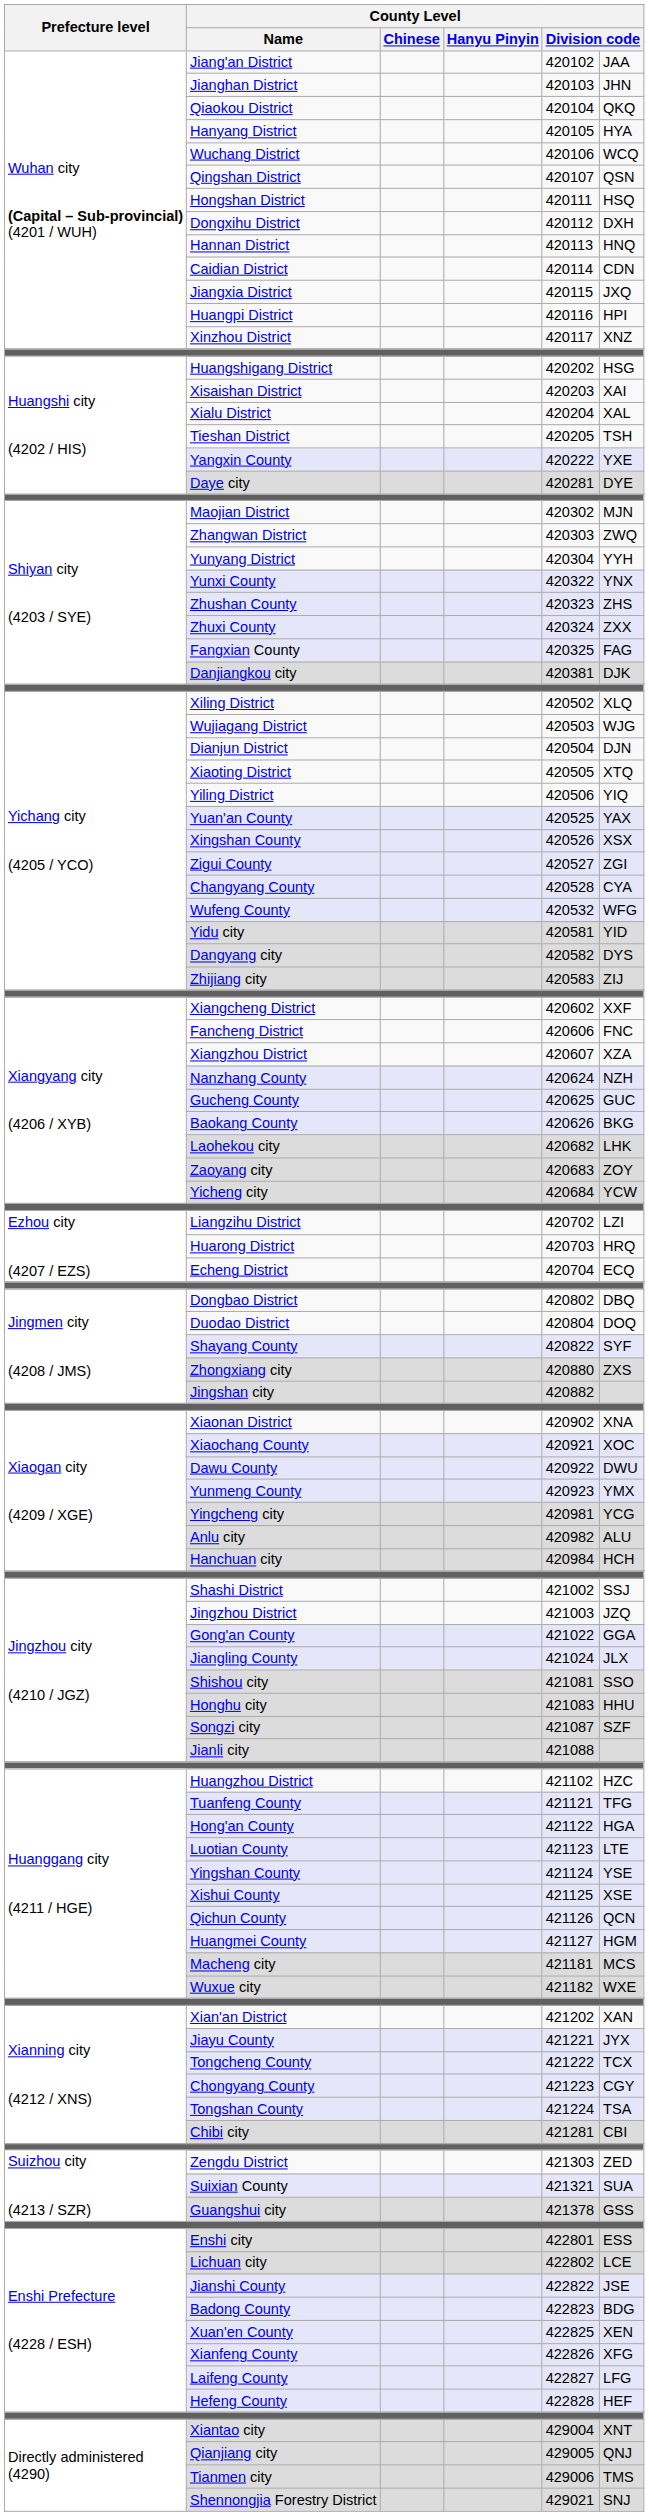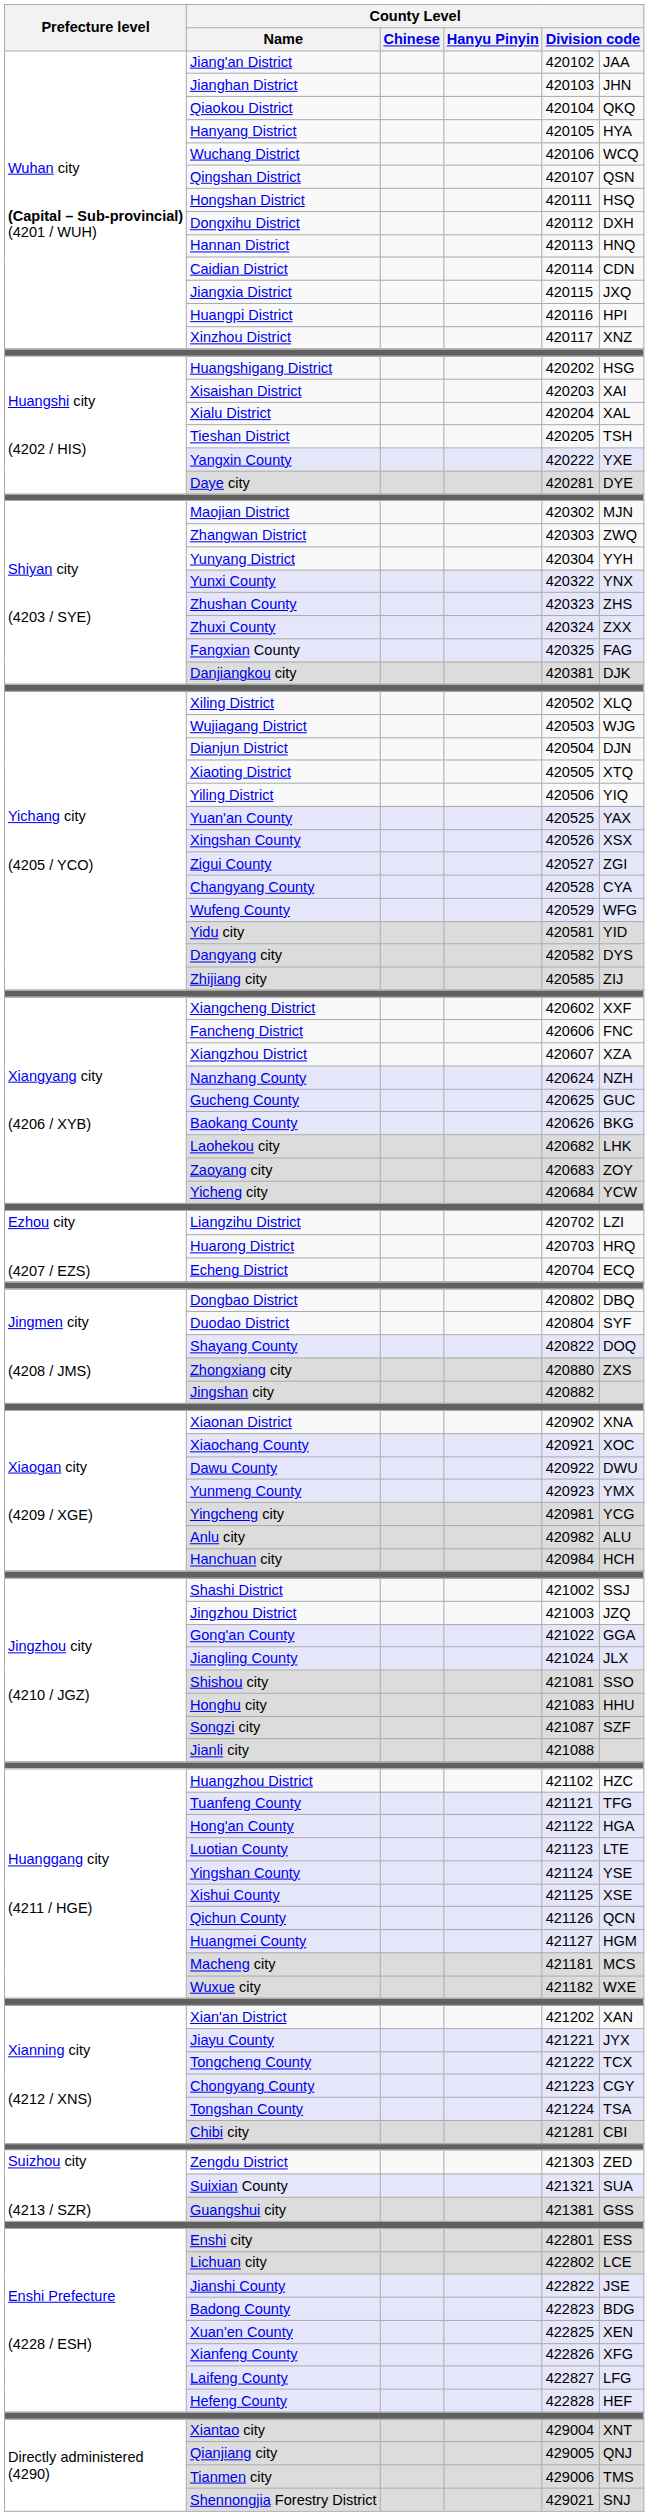 <table class="wikitable" style="padding: 24em 0; font-size: 90%;">
 <tr>
 <th rowspan="2">Prefecture level</th>
 <th colspan="5">County Level</th>
 </tr>
 <tr>
 <th>Name</th>
 <th><a href='#'>Chinese</a></th>
 <th><a href='#'>Hanyu Pinyin</a></th>
 <th colspan="2"><a href='#'>Division code</a></th>
 </tr>
 <tr>
 <td bgcolor="#FFFFFF" rowspan=13><a href='#'>Wuhan</a> city <br><br><br><strong>(Capital – Sub-provincial)</strong><br>(4201 / WUH)</td>
 <td><a href='#'>Jiang'an District</a></td>
 <td></td>
 <td></td>
 <td>420102</td>
 <td>JAA</td>
 </tr>
 <tr>
 <td><a href='#'>Jianghan District</a></td>
 <td></td>
 <td></td>
 <td>420103</td>
 <td>JHN</td>
 </tr>
 <tr>
 <td><a href='#'>Qiaokou District</a></td>
 <td></td>
 <td></td>
 <td>420104</td>
 <td>QKQ</td>
 </tr>
 <tr>
 <td><a href='#'>Hanyang District</a></td>
 <td></td>
 <td></td>
 <td>420105</td>
 <td>HYA</td>
 </tr>
 <tr>
 <td><a href='#'>Wuchang District</a></td>
 <td></td>
 <td></td>
 <td>420106</td>
 <td>WCQ</td>
 </tr>
 <tr>
 <td><a href='#'>Qingshan District</a></td>
 <td></td>
 <td></td>
 <td>420107</td>
 <td>QSN</td>
 </tr>
 <tr>
 <td><a href='#'>Hongshan District</a></td>
 <td></td>
 <td></td>
 <td>420111</td>
 <td>HSQ</td>
 </tr>
 <tr>
 <td><a href='#'>Dongxihu District</a></td>
 <td></td>
 <td></td>
 <td>420112</td>
 <td>DXH</td>
 </tr>
 <tr>
 <td><a href='#'>Hannan District</a></td>
 <td></td>
 <td></td>
 <td>420113</td>
 <td>HNQ</td>
 </tr>
 <tr>
 <td><a href='#'>Caidian District</a></td>
 <td></td>
 <td></td>
 <td>420114</td>
 <td>CDN</td>
 </tr>
 <tr>
 <td><a href='#'>Jiangxia District</a></td>
 <td></td>
 <td></td>
 <td>420115</td>
 <td>JXQ</td>
 </tr>
 <tr>
 <td><a href='#'>Huangpi District</a></td>
 <td></td>
 <td></td>
 <td>420116</td>
 <td>HPI</td>
 </tr>
 <tr>
 <td><a href='#'>Xinzhou District</a></td>
 <td></td>
 <td></td>
 <td>420117</td>
 <td>XNZ</td>
 </tr>
 <tr>
 </tr>
 <tr style = "background:#606060; height: 2pt">
 <td colspan = "6"></td>
 </tr>
 <tr>
 <td bgcolor="#FFFFFF" rowspan=6><a href='#'>Huangshi</a> city <br><br><br>(4202 / HIS)</td>
 <td><a href='#'>Huangshigang District</a></td>
 <td></td>
 <td></td>
 <td>420202</td>
 <td>HSG</td>
 </tr>
 <tr>
 <td><a href='#'>Xisaishan District</a></td>
 <td></td>
 <td></td>
 <td>420203</td>
 <td>XAI</td>
 </tr>
 <tr>
 <td><a href='#'>Xialu District</a></td>
 <td></td>
 <td></td>
 <td>420204</td>
 <td>XAL</td>
 </tr>
 <tr>
 <td><a href='#'>Tieshan District</a></td>
 <td></td>
 <td></td>
 <td>420205</td>
 <td>TSH</td>
 </tr>
 <tr bgcolor="#E6E6FA">
 <td><a href='#'>Yangxin County</a></td>
 <td></td>
 <td></td>
 <td>420222</td>
 <td>YXE</td>
 </tr>
 <tr bgcolor="#DCDCDC">
 <td><a href='#'>Daye</a> city</td>
 <td></td>
 <td></td>
 <td>420281</td>
 <td>DYE</td>
 </tr>
 <tr>
 </tr>
 <tr style = "background:#606060; height: 2pt">
 <td colspan = "6"></td>
 </tr>
 <tr>
 <td bgcolor="#FFFFFF" rowspan=8><a href='#'>Shiyan</a> city <br><br><br>(4203 / SYE)</td>
 <td><a href='#'>Maojian District</a></td>
 <td></td>
 <td></td>
 <td>420302</td>
 <td>MJN</td>
 </tr>
 <tr>
 <td><a href='#'>Zhangwan District</a></td>
 <td></td>
 <td></td>
 <td>420303</td>
 <td>ZWQ</td>
 </tr>
 <tr>
 <td><a href='#'>Yunyang District</a></td>
 <td></td>
 <td></td>
 <td>420304</td>
 <td>YYH</td>
 </tr>
 <tr bgcolor="#E6E6FA">
 <td><a href='#'>Yunxi County</a></td>
 <td></td>
 <td></td>
 <td>420322</td>
 <td>YNX</td>
 </tr>
 <tr bgcolor="#E6E6FA">
 <td><a href='#'>Zhushan County</a></td>
 <td></td>
 <td></td>
 <td>420323</td>
 <td>ZHS</td>
 </tr>
 <tr bgcolor="#E6E6FA">
 <td><a href='#'>Zhuxi County</a></td>
 <td></td>
 <td></td>
 <td>420324</td>
 <td>ZXX</td>
 </tr>
 <tr bgcolor="#E6E6FA">
 <td><a href='#'>Fangxian</a> County</td>
 <td></td>
 <td></td>
 <td>420325</td>
 <td>FAG</td>
 </tr>
 <tr bgcolor="#DCDCDC">
 <td><a href='#'>Danjiangkou</a> city</td>
 <td></td>
 <td></td>
 <td>420381</td>
 <td>DJK</td>
 </tr>
 <tr>
 </tr>
 <tr style = "background:#606060; height: 2pt">
 <td colspan = "6"></td>
 </tr>
 <tr>
 <td bgcolor="#FFFFFF" rowspan=13><a href='#'>Yichang</a> city <br><br><br>(4205 / YCO)</td>
 <td><a href='#'>Xiling District</a></td>
 <td></td>
 <td></td>
 <td>420502</td>
 <td>XLQ</td>
 </tr>
 <tr>
 <td><a href='#'>Wujiagang District</a></td>
 <td></td>
 <td></td>
 <td>420503</td>
 <td>WJG</td>
 </tr>
 <tr>
 <td><a href='#'>Dianjun District</a></td>
 <td></td>
 <td></td>
 <td>420504</td>
 <td>DJN</td>
 </tr>
 <tr>
 <td><a href='#'>Xiaoting District</a></td>
 <td></td>
 <td></td>
 <td>420505</td>
 <td>XTQ</td>
 </tr>
 <tr>
 <td><a href='#'>Yiling District</a></td>
 <td></td>
 <td></td>
 <td>420506</td>
 <td>YIQ</td>
 </tr>
 <tr bgcolor="#E6E6FA">
 <td><a href='#'>Yuan'an County</a></td>
 <td></td>
 <td></td>
 <td>420525</td>
 <td>YAX</td>
 </tr>
 <tr bgcolor="#E6E6FA">
 <td><a href='#'>Xingshan County</a></td>
 <td></td>
 <td></td>
 <td>420526</td>
 <td>XSX</td>
 </tr>
 <tr bgcolor="#E6E6FA">
 <td><a href='#'>Zigui County</a></td>
 <td></td>
 <td></td>
 <td>420527</td>
 <td>ZGI</td>
 </tr>
 <tr bgcolor="#E6E6FA">
 <td><a href='#'>Changyang County</a></td>
 <td></td>
 <td></td>
 <td>420528</td>
 <td>CYA</td>
 </tr>
 <tr bgcolor="#E6E6FA">
 <td><a href='#'>Wufeng County</a></td>
 <td></td>
 <td></td>
-<td>420532</td>
+<td>420529</td>
 <td>WFG</td>
 </tr>
 <tr bgcolor="#DCDCDC">
 <td><a href='#'>Yidu</a> city</td>
 <td></td>
 <td></td>
 <td>420581</td>
 <td>YID</td>
 </tr>
 <tr bgcolor="#DCDCDC">
 <td><a href='#'>Dangyang</a> city</td>
 <td></td>
 <td></td>
 <td>420582</td>
 <td>DYS</td>
 </tr>
 <tr bgcolor="#DCDCDC">
 <td><a href='#'>Zhijiang</a> city</td>
 <td></td>
 <td></td>
-<td>420583</td>
+<td>420585</td>
 <td>ZIJ</td>
 </tr>
 <tr>
 </tr>
 <tr style = "background:#606060; height: 2pt">
 <td colspan = "6"></td>
 </tr>
 <tr>
 <td bgcolor="#FFFFFF" rowspan=9><a href='#'>Xiangyang</a> city <br><br><br>(4206 / XYB)</td>
 <td><a href='#'>Xiangcheng District</a></td>
 <td></td>
 <td></td>
 <td>420602</td>
 <td>XXF</td>
 </tr>
 <tr>
 <td><a href='#'>Fancheng District</a></td>
 <td></td>
 <td></td>
 <td>420606</td>
 <td>FNC</td>
 </tr>
 <tr>
 <td><a href='#'>Xiangzhou District</a></td>
 <td></td>
 <td></td>
 <td>420607</td>
 <td>XZA</td>
 </tr>
 <tr bgcolor="#E6E6FA">
 <td><a href='#'>Nanzhang County</a></td>
 <td></td>
 <td></td>
 <td>420624</td>
 <td>NZH</td>
 </tr>
 <tr bgcolor="#E6E6FA">
 <td><a href='#'>Gucheng County</a></td>
 <td></td>
 <td></td>
 <td>420625</td>
 <td>GUC</td>
 </tr>
 <tr bgcolor="#E6E6FA">
 <td><a href='#'>Baokang County</a></td>
 <td></td>
 <td></td>
 <td>420626</td>
 <td>BKG</td>
 </tr>
 <tr bgcolor="#DCDCDC">
 <td><a href='#'>Laohekou</a> city</td>
 <td></td>
 <td></td>
 <td>420682</td>
 <td>LHK</td>
 </tr>
 <tr bgcolor="#DCDCDC">
 <td><a href='#'>Zaoyang</a> city</td>
 <td></td>
 <td></td>
 <td>420683</td>
 <td>ZOY</td>
 </tr>
 <tr bgcolor="#DCDCDC">
 <td><a href='#'>Yicheng</a> city</td>
 <td></td>
 <td></td>
 <td>420684</td>
 <td>YCW</td>
 </tr>
 <tr>
 </tr>
 <tr style = "background:#606060; height: 2pt">
 <td colspan = "6"></td>
 </tr>
 <tr>
 <td bgcolor="#FFFFFF" rowspan=3><a href='#'>Ezhou</a> city <br><br><br>(4207 / EZS)</td>
 <td><a href='#'>Liangzihu District</a></td>
 <td></td>
 <td></td>
 <td>420702</td>
 <td>LZI</td>
 </tr>
 <tr>
 <td><a href='#'>Huarong District</a></td>
 <td></td>
 <td></td>
 <td>420703</td>
 <td>HRQ</td>
 </tr>
 <tr>
 <td><a href='#'>Echeng District</a></td>
 <td></td>
 <td></td>
 <td>420704</td>
 <td>ECQ</td>
 </tr>
 <tr>
 </tr>
 <tr style = "background:#606060; height: 2pt">
 <td colspan = "6"></td>
 </tr>
 <tr>
 <td bgcolor="#FFFFFF" rowspan=5><a href='#'>Jingmen</a> city <br><br><br>(4208 / JMS)</td>
 <td><a href='#'>Dongbao District</a></td>
 <td></td>
 <td></td>
 <td>420802</td>
 <td>DBQ</td>
 </tr>
 <tr>
 <td><a href='#'>Duodao District</a></td>
 <td></td>
 <td></td>
 <td>420804</td>
-<td>DOQ</td>
+<td>SYF</td>
 </tr>
 <tr bgcolor="#E6E6FA">
 <td><a href='#'>Shayang County</a></td>
 <td></td>
 <td></td>
 <td>420822</td>
-<td>SYF</td>
+<td>DOQ</td>
 </tr>
 <tr bgcolor="#DCDCDC">
 <td><a href='#'>Zhongxiang</a> city</td>
 <td></td>
 <td></td>
 <td>420880</td>
 <td>ZXS</td>
 </tr>
 <tr bgcolor="#DCDCDC">
 <td><a href='#'>Jingshan</a> city</td>
 <td></td>
 <td></td>
 <td>420882</td>
 <td></td>
 </tr>
 <tr>
 </tr>
 <tr style = "background:#606060; height: 2pt">
 <td colspan = "6"></td>
 </tr>
 <tr>
 <td bgcolor="#FFFFFF" rowspan=7><a href='#'>Xiaogan</a> city <br><br><br>(4209 / XGE)</td>
 <td><a href='#'>Xiaonan District</a></td>
 <td></td>
 <td></td>
 <td>420902</td>
 <td>XNA</td>
 </tr>
 <tr bgcolor="#E6E6FA">
 <td><a href='#'>Xiaochang County</a></td>
 <td></td>
 <td></td>
 <td>420921</td>
 <td>XOC</td>
 </tr>
 <tr bgcolor="#E6E6FA">
 <td><a href='#'>Dawu County</a></td>
 <td></td>
 <td></td>
 <td>420922</td>
 <td>DWU</td>
 </tr>
 <tr bgcolor="#E6E6FA">
 <td><a href='#'>Yunmeng County</a></td>
 <td></td>
 <td></td>
 <td>420923</td>
 <td>YMX</td>
 </tr>
 <tr bgcolor="#DCDCDC">
 <td><a href='#'>Yingcheng</a> city</td>
 <td></td>
 <td></td>
 <td>420981</td>
 <td>YCG</td>
 </tr>
 <tr bgcolor="#DCDCDC">
 <td><a href='#'>Anlu</a> city</td>
 <td></td>
 <td></td>
 <td>420982</td>
 <td>ALU</td>
 </tr>
 <tr bgcolor="#DCDCDC">
 <td><a href='#'>Hanchuan</a> city</td>
 <td></td>
 <td></td>
 <td>420984</td>
 <td>HCH</td>
 </tr>
 <tr>
 </tr>
 <tr style = "background:#606060; height: 2pt">
 <td colspan = "6"></td>
 </tr>
 <tr>
 <td bgcolor="#FFFFFF" rowspan=8><a href='#'>Jingzhou</a> city <br><br><br>(4210 / JGZ)</td>
 <td><a href='#'>Shashi District</a></td>
 <td></td>
 <td></td>
 <td>421002</td>
 <td>SSJ</td>
 </tr>
 <tr>
 <td><a href='#'>Jingzhou District</a></td>
 <td></td>
 <td></td>
 <td>421003</td>
 <td>JZQ</td>
 </tr>
 <tr bgcolor="#E6E6FA">
 <td><a href='#'>Gong'an County</a></td>
 <td></td>
 <td></td>
 <td>421022</td>
 <td>GGA</td>
 </tr>
 <tr bgcolor="#E6E6FA">
 <td><a href='#'>Jiangling County</a></td>
 <td></td>
 <td></td>
 <td>421024</td>
 <td>JLX</td>
 </tr>
 <tr bgcolor="#DCDCDC">
 <td><a href='#'>Shishou</a> city</td>
 <td></td>
 <td></td>
 <td>421081</td>
 <td>SSO</td>
 </tr>
 <tr bgcolor="#DCDCDC">
 <td><a href='#'>Honghu</a> city</td>
 <td></td>
 <td></td>
 <td>421083</td>
 <td>HHU</td>
 </tr>
 <tr bgcolor="#DCDCDC">
 <td><a href='#'>Songzi</a> city</td>
 <td></td>
 <td></td>
 <td>421087</td>
 <td>SZF</td>
 </tr>
 <tr bgcolor="#DCDCDC">
 <td><a href='#'>Jianli</a> city</td>
 <td></td>
 <td></td>
 <td>421088</td>
 <td></td>
 </tr>
 <tr>
 </tr>
 <tr style = "background:#606060; height: 2pt">
 <td colspan = "6"></td>
 </tr>
 <tr>
 <td bgcolor="#FFFFFF" rowspan=10><a href='#'>Huanggang</a> city <br><br><br>(4211 / HGE)</td>
 <td><a href='#'>Huangzhou District</a></td>
 <td></td>
 <td></td>
 <td>421102</td>
 <td>HZC</td>
 </tr>
 <tr bgcolor="#E6E6FA">
 <td><a href='#'>Tuanfeng County</a></td>
 <td></td>
 <td></td>
 <td>421121</td>
 <td>TFG</td>
 </tr>
 <tr bgcolor="#E6E6FA">
 <td><a href='#'>Hong'an County</a></td>
 <td></td>
 <td></td>
 <td>421122</td>
 <td>HGA</td>
 </tr>
 <tr bgcolor="#E6E6FA">
 <td><a href='#'>Luotian County</a></td>
 <td></td>
 <td></td>
 <td>421123</td>
 <td>LTE</td>
 </tr>
 <tr bgcolor="#E6E6FA">
 <td><a href='#'>Yingshan County</a></td>
 <td></td>
 <td></td>
 <td>421124</td>
 <td>YSE</td>
 </tr>
 <tr bgcolor="#E6E6FA">
 <td><a href='#'>Xishui County</a></td>
 <td></td>
 <td></td>
 <td>421125</td>
 <td>XSE</td>
 </tr>
 <tr bgcolor="#E6E6FA">
 <td><a href='#'>Qichun County</a></td>
 <td></td>
 <td></td>
 <td>421126</td>
 <td>QCN</td>
 </tr>
 <tr bgcolor="#E6E6FA">
 <td><a href='#'>Huangmei County</a></td>
 <td></td>
 <td></td>
 <td>421127</td>
 <td>HGM</td>
 </tr>
 <tr bgcolor="#DCDCDC">
 <td><a href='#'>Macheng</a> city</td>
 <td></td>
 <td></td>
 <td>421181</td>
 <td>MCS</td>
 </tr>
 <tr bgcolor="#DCDCDC">
 <td><a href='#'>Wuxue</a> city</td>
 <td></td>
 <td></td>
 <td>421182</td>
 <td>WXE</td>
 </tr>
 <tr>
 </tr>
 <tr style = "background:#606060; height: 2pt">
 <td colspan = "6"></td>
 </tr>
 <tr>
 <td bgcolor="#FFFFFF" rowspan=6><a href='#'>Xianning</a> city <br><br><br>(4212 / XNS)</td>
 <td><a href='#'>Xian'an District</a></td>
 <td></td>
 <td></td>
 <td>421202</td>
 <td>XAN</td>
 </tr>
 <tr bgcolor="#E6E6FA">
 <td><a href='#'>Jiayu County</a></td>
 <td></td>
 <td></td>
 <td>421221</td>
 <td>JYX</td>
 </tr>
 <tr bgcolor="#E6E6FA">
 <td><a href='#'>Tongcheng County</a></td>
 <td></td>
 <td></td>
 <td>421222</td>
 <td>TCX</td>
 </tr>
 <tr bgcolor="#E6E6FA">
 <td><a href='#'>Chongyang County</a></td>
 <td></td>
 <td></td>
 <td>421223</td>
 <td>CGY</td>
 </tr>
 <tr bgcolor="#E6E6FA">
 <td><a href='#'>Tongshan County</a></td>
 <td></td>
 <td></td>
 <td>421224</td>
 <td>TSA</td>
 </tr>
 <tr bgcolor="#DCDCDC">
 <td><a href='#'>Chibi</a> city</td>
 <td></td>
 <td></td>
 <td>421281</td>
 <td>CBI</td>
 </tr>
 <tr>
 </tr>
 <tr style = "background:#606060; height: 2pt">
 <td colspan = "6"></td>
 </tr>
 <tr>
 <td bgcolor="#FFFFFF" rowspan=3><a href='#'>Suizhou</a> city <br><br><br>(4213 / SZR)</td>
 <td><a href='#'>Zengdu District</a></td>
 <td></td>
 <td></td>
 <td>421303</td>
 <td>ZED</td>
 </tr>
 <tr bgcolor="#E6E6FA">
 <td><a href='#'>Suixian</a> County</td>
 <td></td>
 <td></td>
 <td>421321</td>
 <td>SUA</td>
 </tr>
 <tr bgcolor="#DCDCDC">
 <td><a href='#'>Guangshui</a> city</td>
 <td></td>
 <td></td>
-<td>421378</td>
+<td>421381</td>
 <td>GSS</td>
 </tr>
 <tr>
 </tr>
 <tr style = "background:#606060; height: 2pt">
 <td colspan = "6"></td>
 </tr>
 <tr bgcolor="#DCDCDC">
 <td bgcolor="#FFFFFF" rowspan=8><a href='#'>Enshi Prefecture</a> <br><br><br>(4228 / ESH)</td>
 <td><a href='#'>Enshi</a> city</td>
 <td></td>
 <td></td>
 <td>422801</td>
 <td>ESS</td>
 </tr>
 <tr bgcolor="#DCDCDC">
 <td><a href='#'>Lichuan</a> city</td>
 <td></td>
 <td></td>
 <td>422802</td>
 <td>LCE</td>
 </tr>
 <tr bgcolor="#E6E6FA">
 <td><a href='#'>Jianshi County</a></td>
 <td></td>
 <td></td>
 <td>422822</td>
 <td>JSE</td>
 </tr>
 <tr bgcolor="#E6E6FA">
 <td><a href='#'>Badong County</a></td>
 <td></td>
 <td></td>
 <td>422823</td>
 <td>BDG</td>
 </tr>
 <tr bgcolor="#E6E6FA">
 <td><a href='#'>Xuan'en County</a></td>
 <td></td>
 <td></td>
 <td>422825</td>
 <td>XEN</td>
 </tr>
 <tr bgcolor="#E6E6FA">
 <td><a href='#'>Xianfeng County</a></td>
 <td></td>
 <td></td>
 <td>422826</td>
 <td>XFG</td>
 </tr>
 <tr bgcolor="#E6E6FA">
 <td><a href='#'>Laifeng County</a></td>
 <td></td>
 <td></td>
 <td>422827</td>
 <td>LFG</td>
 </tr>
 <tr bgcolor="#E6E6FA">
 <td><a href='#'>Hefeng County</a></td>
 <td></td>
 <td></td>
 <td>422828</td>
 <td>HEF</td>
 </tr>
 <tr>
 </tr>
 <tr style = "background:#606060; height: 2pt">
 <td colspan = "6"></td>
 </tr>
 <tr bgcolor="#DCDCDC">
 <td bgcolor="#FFFFFF" rowspan=4>Directly administered<br>(4290)</td>
 <td><a href='#'>Xiantao</a> city</td>
 <td></td>
 <td></td>
 <td>429004</td>
 <td>XNT</td>
 </tr>
 <tr bgcolor="#DCDCDC">
 <td><a href='#'>Qianjiang</a> city</td>
 <td></td>
 <td></td>
 <td>429005</td>
 <td>QNJ</td>
 </tr>
 <tr bgcolor="#DCDCDC">
 <td><a href='#'>Tianmen</a> city</td>
 <td></td>
 <td></td>
 <td>429006</td>
 <td>TMS</td>
 </tr>
 <tr bgcolor="#DCDCDC">
 <td><a href='#'>Shennongjia</a> Forestry District</td>
 <td></td>
 <td></td>
 <td>429021</td>
 <td>SNJ</td>
 </tr>
 </table>
